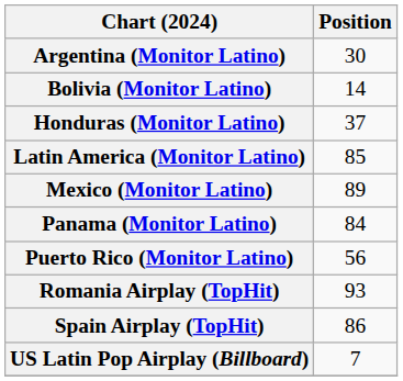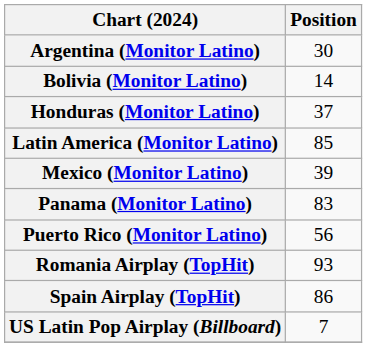 <table class="wikitable plainrowheaders sortable" style="text-align:center">
 <tr>
 <th scope="col">Chart (2024)</th>
 <th scope="col">Position</th>
 </tr>
 <tr>
 <th scope="row">Argentina (<a href='#'>Monitor Latino</a>)</th>
 <td>30</td>
 </tr>
 <tr>
 <th scope="row">Bolivia (<a href='#'>Monitor Latino</a>)</th>
 <td>14</td>
 </tr>
 <tr>
 <th scope="row">Honduras (<a href='#'>Monitor Latino</a>)</th>
 <td>37</td>
 </tr>
 <tr>
 <th scope="row">Latin America (<a href='#'>Monitor Latino</a>)</th>
 <td>85</td>
 </tr>
 <tr>
 <th scope="row">Mexico (<a href='#'>Monitor Latino</a>)</th>
-<td>89</td>
+<td>39</td>
 </tr>
 <tr>
 <th scope="row">Panama (<a href='#'>Monitor Latino</a>)</th>
-<td>84</td>
+<td>83</td>
 </tr>
 <tr>
 <th scope="row">Puerto Rico (<a href='#'>Monitor Latino</a>)</th>
 <td>56</td>
 </tr>
 <tr>
 <th scope="row">Romania Airplay (<a href='#'>TopHit</a>)</th>
 <td>93</td>
 </tr>
 <tr>
 <th scope="row">Spain Airplay (<a href='#'>TopHit</a>)</th>
 <td>86</td>
 </tr>
 <tr>
 <th scope="row">US Latin Pop Airplay (<em>Billboard</em>)</th>
 <td>7</td>
 </tr>
 <tr>
 </tr>
 </table>
